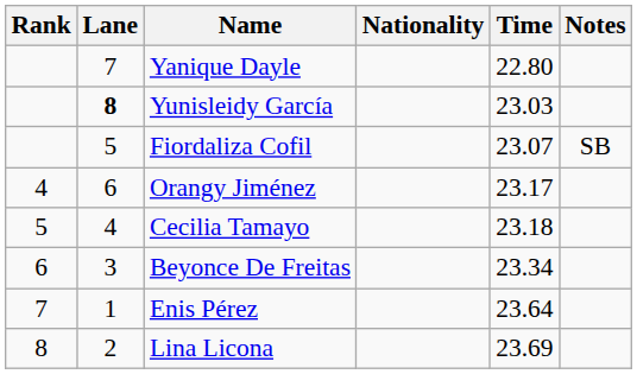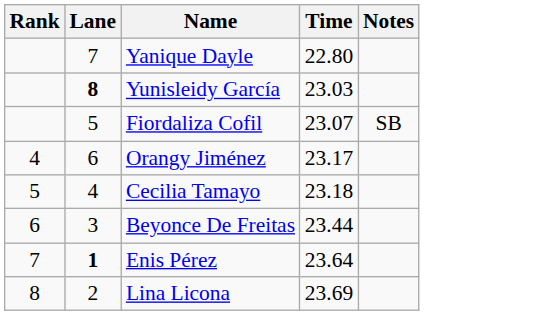 <table class="wikitable sortable" style="text-align:center">
 <tr>
 <th>Rank</th>
 <th>Lane</th>
 <th>Name</th>
-<th>Nationality</th>
 <th>Time</th>
 <th>Notes</th>
 </tr>
 <tr>
 <td></td>
 <td>7</td>
 <td align=left><a href='#'>Yanique Dayle</a></td>
-<td align=left></td>
 <td>22.80</td>
 <td></td>
 </tr>
 <tr>
 <td></td>
 <td><strong>8</strong></td>
 <td align=left><a href='#'>Yunisleidy García</a></td>
-<td align=left></td>
 <td>23.03</td>
 <td></td>
 </tr>
 <tr>
 <td></td>
 <td>5</td>
 <td align=left><a href='#'>Fiordaliza Cofil</a></td>
-<td align=left></td>
 <td>23.07</td>
 <td>SB</td>
 </tr>
 <tr>
 <td>4</td>
 <td>6</td>
 <td align=left><a href='#'>Orangy Jiménez</a></td>
-<td align=left></td>
 <td>23.17</td>
 <td></td>
 </tr>
 <tr>
 <td>5</td>
 <td>4</td>
 <td align=left><a href='#'>Cecilia Tamayo</a></td>
-<td align=left></td>
 <td>23.18</td>
 <td></td>
 </tr>
 <tr>
 <td>6</td>
 <td>3</td>
 <td align=left><a href='#'>Beyonce De Freitas</a></td>
-<td align=left></td>
-<td>23.34</td>
+<td>23.44</td>
 <td></td>
 </tr>
 <tr>
 <td>7</td>
-<td>1</td>
+<td><strong>1</strong></td>
 <td align=left><a href='#'>Enis Pérez</a></td>
-<td align=left></td>
 <td>23.64</td>
 <td></td>
 </tr>
 <tr>
 <td>8</td>
 <td>2</td>
 <td align=left><a href='#'>Lina Licona</a></td>
-<td align=left></td>
 <td>23.69</td>
 <td></td>
 </tr>
 </table>
